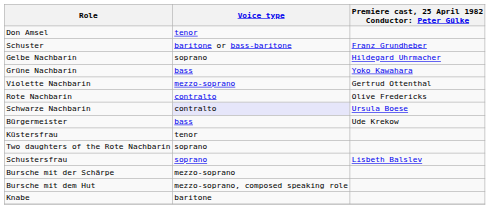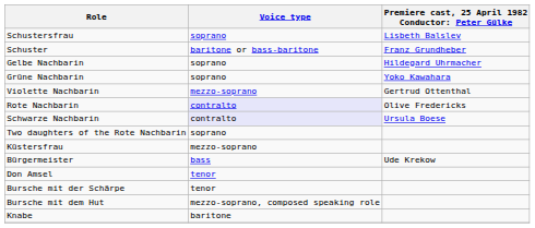 <table class=wikitable>
 <tr>
 <th>Role</th>
 <th><a href='#'>Voice type</a></th>
 <th>Premiere cast, 25 April 1982<br>Conductor: <a href='#'>Peter Gülke</a></th>
 </tr>
 <tr>
-<td>Don Amsel</td>
-<td><a href='#'>tenor</a></td>
-<td></td>
+<td>Schustersfrau</td>
+<td><a href='#'>soprano</a></td>
+<td><a href='#'>Lisbeth Balslev</a></td>
 </tr>
 <tr>
 <td>Schuster</td>
 <td><a href='#'>baritone</a> or <a href='#'>bass-baritone</a></td>
 <td><a href='#'>Franz Grundheber</a></td>
 </tr>
 <tr>
 <td>Gelbe Nachbarin</td>
 <td>soprano</td>
 <td><a href='#'>Hildegard Uhrmacher</a></td>
 </tr>
 <tr>
 <td>Grüne Nachbarin</td>
-<td><a href='#'>bass</a></td>
+<td>soprano</td>
 <td><a href='#'>Yoko Kawahara</a></td>
 </tr>
 <tr>
 <td>Violette Nachbarin</td>
 <td><a href='#'>mezzo-soprano</a></td>
 <td>Gertrud Ottenthal</td>
 </tr>
 <tr>
 <td>Rote Nachbarin</td>
-<td><a href='#'>contralto</a></td>
+<td style="background: lavender;"><a href='#'>contralto</a></td>
 <td>Olive Fredericks</td>
 </tr>
 <tr>
 <td>Schwarze Nachbarin</td>
 <td style="background: lavender;">contralto</td>
 <td><a href='#'>Ursula Boese</a></td>
 </tr>
 <tr>
+<td>Two daughters of the Rote Nachbarin</td>
+<td>soprano</td>
+<td></td>
+</tr>
+<tr>
+<td>Küstersfrau</td>
+<td>mezzo-soprano</td>
+<td></td>
+</tr>
+<tr>
 <td>Bürgermeister</td>
 <td><a href='#'>bass</a></td>
 <td>Ude Krekow</td>
 </tr>
 <tr>
-<td>Küstersfrau</td>
-<td>tenor</td>
+<td>Don Amsel</td>
+<td><a href='#'>tenor</a></td>
 <td></td>
 </tr>
 <tr>
-<td>Two daughters of the Rote Nachbarin</td>
-<td>soprano</td>
-<td></td>
-</tr>
-<tr>
-<td>Schustersfrau</td>
-<td><a href='#'>soprano</a></td>
-<td><a href='#'>Lisbeth Balslev</a></td>
-</tr>
-<tr>
 <td>Bursche mit der Schärpe</td>
-<td>mezzo-soprano</td>
+<td>tenor</td>
 <td></td>
 </tr>
 <tr>
 <td>Bursche mit dem Hut</td>
 <td>mezzo-soprano, composed speaking role</td>
 <td></td>
 </tr>
 <tr>
 <td>Knabe</td>
 <td>baritone</td>
 <td></td>
 </tr>
 <tr>
 </tr>
 </table>
